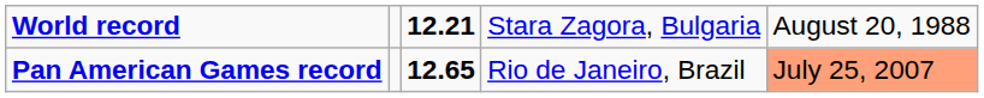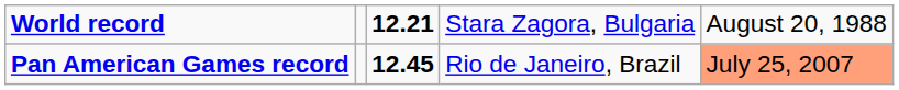 <table class="wikitable">
 <tr>
 <td><strong><a href='#'>World record</a></strong></td>
 <td></td>
 <td><strong>12.21</strong></td>
 <td><a href='#'>Stara Zagora</a>, <a href='#'>Bulgaria</a></td>
 <td>August 20, 1988</td>
 </tr>
 <tr>
 <td><strong><a href='#'>Pan American Games record</a></strong></td>
 <td><br> </td>
-<td><strong>12.65</strong></td>
+<td><strong>12.45</strong></td>
 <td><a href='#'>Rio de Janeiro</a>, Brazil</td>
 <td style="background: lightsalmon;">July 25, 2007</td>
 </tr>
 </table>
